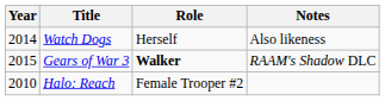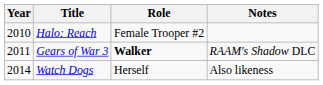 <table class="wikitable sortable">
 <tr>
 <th>Year</th>
 <th>Title</th>
 <th>Role</th>
 <th class="unsortable">Notes</th>
 </tr>
 <tr>
+<td>2010</td>
+<td><em><a href='#'>Halo: Reach</a></em></td>
+<td>Female Trooper #2</td>
+<td></td>
+</tr>
+<tr>
+<td>2011</td>
+<td><em><a href='#'>Gears of War 3</a></em></td>
+<td><strong>Walker</strong></td>
+<td><em>RAAM's Shadow</em> DLC</td>
+</tr>
+<tr>
 <td>2014</td>
 <td><em><a href='#'>Watch Dogs</a></em></td>
 <td>Herself</td>
 <td>Also likeness</td>
 </tr>
-<tr>
-<td>2015</td>
-<td><em><a href='#'>Gears of War 3</a></em></td>
-<td><strong>Walker</strong></td>
-<td><em>RAAM's Shadow</em> DLC</td>
-</tr>
-<tr>
-<td>2010</td>
-<td><em><a href='#'>Halo: Reach</a></em></td>
-<td>Female Trooper #2</td>
-<td></td>
-</tr>
 </table>
